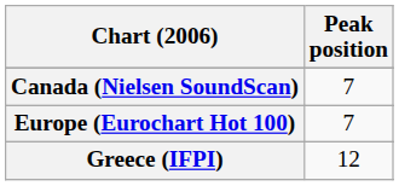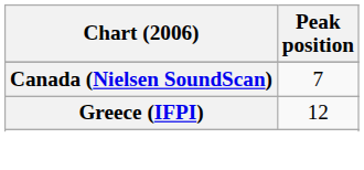 <table class="wikitable sortable plainrowheaders" style="text-align:center">
 <tr>
 <th>Chart (2006)</th>
 <th>Peak<br>position</th>
 </tr>
 <tr>
 </tr>
 <tr>
 </tr>
 <tr>
 </tr>
 <tr>
 </tr>
 <tr>
 </tr>
 <tr>
 <th scope="row">Canada (<a href='#'>Nielsen SoundScan</a>)</th>
 <td>7</td>
 </tr>
 <tr>
 </tr>
 <tr>
-</tr>
-<tr>
-<th scope="row">Europe (<a href='#'>Eurochart Hot 100</a>)</th>
-<td>7</td>
 </tr>
 <tr>
 </tr>
 <tr>
 </tr>
 <tr>
 <th scope="row">Greece (<a href='#'>IFPI</a>)</th>
 <td>12</td>
 </tr>
 <tr>
 </tr>
 <tr>
 </tr>
 <tr>
 </tr>
 <tr>
 </tr>
 <tr>
 </tr>
 <tr>
 </tr>
 <tr>
 </tr>
 <tr>
 </tr>
 <tr>
 </tr>
 <tr>
 </tr>
 <tr>
 </tr>
 </table>
